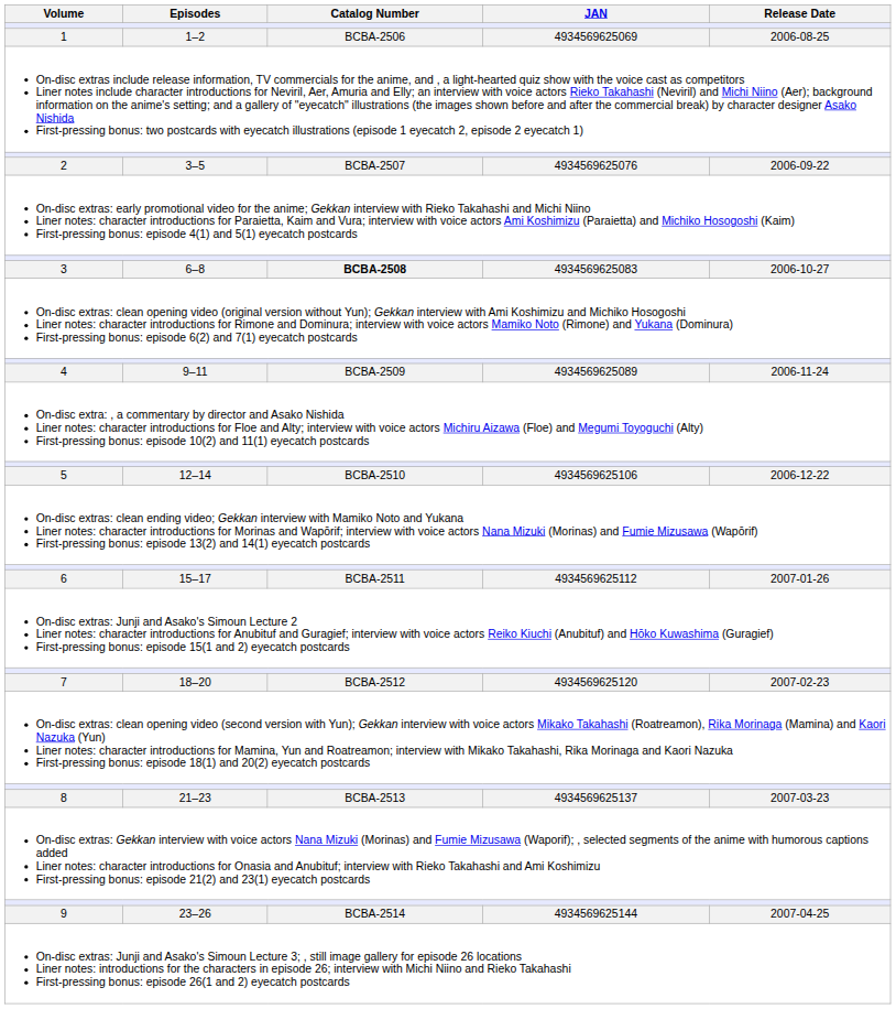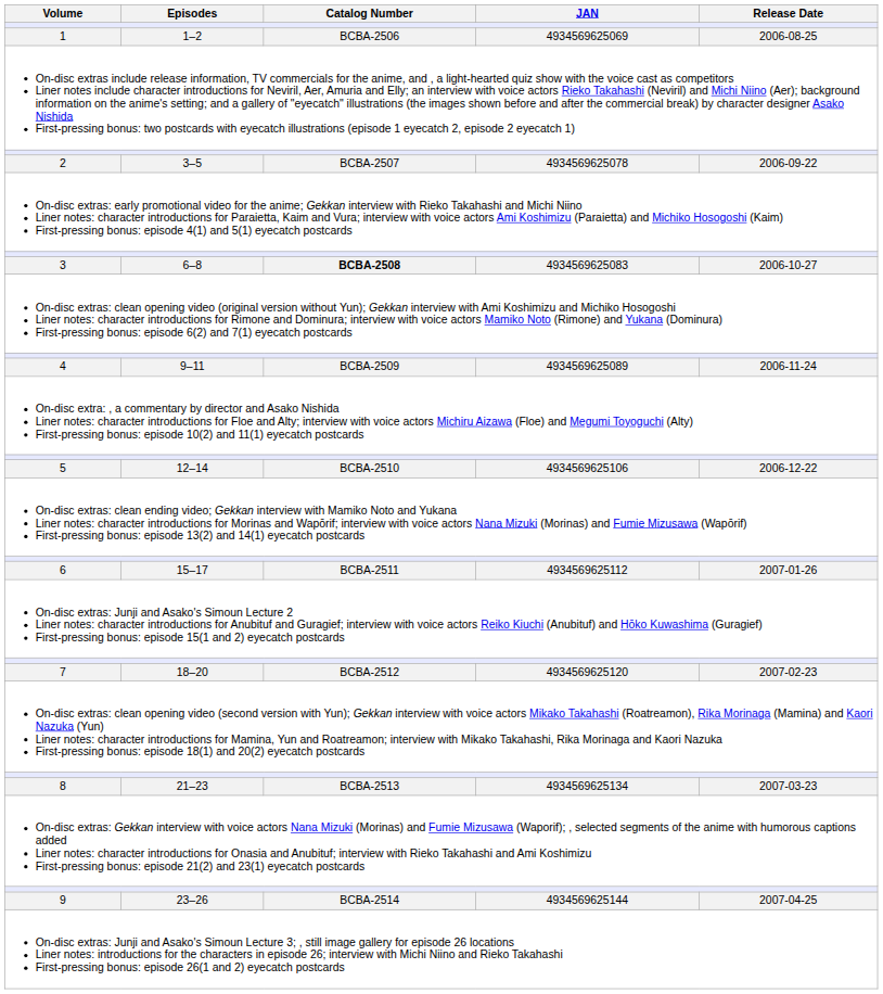 <table class="wikitable" width="98%">
 <tr valign="bottom">
 <th>Volume</th>
 <th>Episodes</th>
 <th>Catalog Number</th>
 <th><a href='#'>JAN</a></th>
 <th>Release Date</th>
 </tr>
 <tr>
 <td colspan="5" bgcolor="#e6e9ff"></td>
 </tr>
 <tr bgcolor="#F2F2F2" align="center">
 <td>1</td>
 <td>1–2</td>
 <td>BCBA-2506</td>
 <td>4934569625069</td>
 <td>2006-08-25</td>
 </tr>
 <tr>
 <td colspan="5" valign="top" bgcolor="#ffffff"><br><ul><li>On-disc extras include release information, TV commercials for the anime, and , a light-hearted quiz show with the voice cast as competitors</li><li>Liner notes include character introductions for Neviril, Aer, Amuria and Elly; an interview with voice actors <a href='#'>Rieko Takahashi</a> (Neviril) and <a href='#'>Michi Niino</a> (Aer); background information on the anime's setting; and a gallery of "eyecatch" illustrations (the images shown before and after the commercial break) by character designer <a href='#'>Asako Nishida</a></li><li>First-pressing bonus: two postcards with eyecatch illustrations (episode 1 eyecatch 2, episode 2 eyecatch 1)</li></ul></td>
 </tr>
 <tr>
 <td colspan="5" bgcolor="#e6e9ff"></td>
 </tr>
 <tr bgcolor="#F2F2F2" align="center">
 <td>2</td>
 <td>3–5</td>
 <td>BCBA-2507</td>
-<td>4934569625076</td>
+<td>4934569625078</td>
 <td>2006-09-22</td>
 </tr>
 <tr>
 <td colspan="5" valign="top" bgcolor="#ffffff"><br><ul><li>On-disc extras: early promotional video for the anime; <em>Gekkan</em> interview with Rieko Takahashi and Michi Niino</li><li>Liner notes: character introductions for Paraietta, Kaim and Vura; interview with voice actors <a href='#'>Ami Koshimizu</a> (Paraietta) and <a href='#'>Michiko Hosogoshi</a> (Kaim)</li><li>First-pressing bonus: episode 4(1) and 5(1) eyecatch postcards</li></ul></td>
 </tr>
 <tr>
 <td colspan="5" bgcolor="#e6e9ff"></td>
 </tr>
 <tr bgcolor="#F2F2F2" align="center">
 <td>3</td>
 <td>6–8</td>
 <td><strong>BCBA-2508</strong></td>
 <td>4934569625083</td>
 <td>2006-10-27</td>
 </tr>
 <tr>
 <td colspan="5" valign="top" bgcolor="#ffffff"><br><ul><li>On-disc extras: clean opening video (original version without Yun); <em>Gekkan</em> interview with Ami Koshimizu and Michiko Hosogoshi</li><li>Liner notes: character introductions for Rimone and Dominura; interview with voice actors <a href='#'>Mamiko Noto</a> (Rimone) and <a href='#'>Yukana</a> (Dominura)</li><li>First-pressing bonus: episode 6(2) and 7(1) eyecatch postcards</li></ul></td>
 </tr>
 <tr>
 <td colspan="5" bgcolor="#e6e9ff"></td>
 </tr>
 <tr bgcolor="#F2F2F2" align="center">
 <td>4</td>
 <td>9–11</td>
 <td>BCBA-2509</td>
 <td>4934569625089</td>
 <td>2006-11-24</td>
 </tr>
 <tr>
 <td colspan="5" valign="top" bgcolor="#ffffff"><br><ul><li>On-disc extra: , a commentary by director  and Asako Nishida</li><li>Liner notes: character introductions for Floe and Alty; interview with voice actors <a href='#'>Michiru Aizawa</a> (Floe) and <a href='#'>Megumi Toyoguchi</a> (Alty)</li><li>First-pressing bonus: episode 10(2) and 11(1) eyecatch postcards</li></ul></td>
 </tr>
 <tr>
 <td colspan="5" bgcolor="#e6e9ff"></td>
 </tr>
 <tr bgcolor="#F2F2F2" align="center">
 <td>5</td>
 <td>12–14</td>
 <td>BCBA-2510</td>
 <td>4934569625106</td>
 <td>2006-12-22</td>
 </tr>
 <tr>
 <td colspan="5" valign="top" bgcolor="#ffffff"><br><ul><li>On-disc extras: clean ending video; <em>Gekkan</em> interview with Mamiko Noto and Yukana</li><li>Liner notes: character introductions for Morinas and Wapōrif; interview with voice actors <a href='#'>Nana Mizuki</a> (Morinas) and <a href='#'>Fumie Mizusawa</a> (Wapōrif)</li><li>First-pressing bonus: episode 13(2) and 14(1) eyecatch postcards</li></ul></td>
 </tr>
 <tr>
 <td colspan="5" bgcolor="#e6e9ff"></td>
 </tr>
 <tr bgcolor="#F2F2F2" align="center">
 <td>6</td>
 <td>15–17</td>
 <td>BCBA-2511</td>
 <td>4934569625112</td>
 <td>2007-01-26</td>
 </tr>
 <tr>
 <td colspan="5" valign="top" bgcolor="#ffffff"><br><ul><li>On-disc extras: Junji and Asako's Simoun Lecture 2</li><li>Liner notes: character introductions for Anubituf and Guragief; interview with voice actors <a href='#'>Reiko Kiuchi</a> (Anubituf) and <a href='#'>Hōko Kuwashima</a> (Guragief)</li><li>First-pressing bonus: episode 15(1 and 2) eyecatch postcards</li></ul></td>
 </tr>
 <tr>
 <td colspan="5" bgcolor="#e6e9ff"></td>
 </tr>
 <tr bgcolor="#F2F2F2" align="center">
 <td>7</td>
 <td>18–20</td>
 <td>BCBA-2512</td>
 <td>4934569625120</td>
 <td>2007-02-23</td>
 </tr>
 <tr>
 <td colspan="5" valign="top" bgcolor="#ffffff"><br><ul><li>On-disc extras: clean opening video (second version with Yun); <em>Gekkan</em> interview with voice actors <a href='#'>Mikako Takahashi</a> (Roatreamon), <a href='#'>Rika Morinaga</a> (Mamina) and <a href='#'>Kaori Nazuka</a> (Yun)</li><li>Liner notes: character introductions for Mamina, Yun and Roatreamon; interview with Mikako Takahashi, Rika Morinaga and Kaori Nazuka</li><li>First-pressing bonus: episode 18(1) and 20(2) eyecatch postcards</li></ul></td>
 </tr>
 <tr>
 <td colspan="5" bgcolor="#e6e9ff"></td>
 </tr>
 <tr bgcolor="#F2F2F2" align="center">
 <td>8</td>
 <td>21–23</td>
 <td>BCBA-2513</td>
-<td>4934569625137</td>
+<td>4934569625134</td>
 <td>2007-03-23</td>
 </tr>
 <tr>
 <td colspan="5" valign="top" bgcolor="#ffffff"><br><ul><li>On-disc extras: <em>Gekkan</em> interview with voice actors <a href='#'>Nana Mizuki</a> (Morinas) and <a href='#'>Fumie Mizusawa</a> (Waporif); , selected segments of the anime with humorous captions added</li><li>Liner notes: character introductions for Onasia and Anubituf; interview with Rieko Takahashi and Ami Koshimizu</li><li>First-pressing bonus: episode 21(2) and 23(1) eyecatch postcards</li></ul></td>
 </tr>
 <tr>
 <td colspan="5" bgcolor="#e6e9ff"></td>
 </tr>
 <tr bgcolor="#F2F2F2" align="center">
 <td>9</td>
 <td>23–26</td>
 <td>BCBA-2514</td>
 <td>4934569625144</td>
 <td>2007-04-25</td>
 </tr>
 <tr>
 <td colspan="5" valign="top" bgcolor="#ffffff"><br><ul><li>On-disc extras: Junji and Asako's Simoun Lecture 3; , still image gallery for episode 26 locations</li><li>Liner notes: introductions for the characters in episode 26; interview with Michi Niino and Rieko Takahashi</li><li>First-pressing bonus: episode 26(1 and 2) eyecatch postcards</li></ul></td>
 </tr>
 </table>
